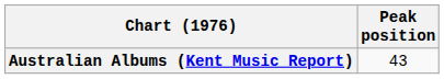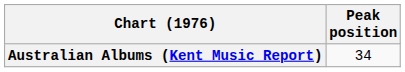 <table class="wikitable sortable plainrowheaders" style="text-align:center">
 <tr>
 <th scope="col">Chart (1976)</th>
 <th scope="col">Peak <br>position</th>
 </tr>
 <tr>
 <th scope="row">Australian Albums (<a href='#'>Kent Music Report</a>)</th>
-<td>43</td>
+<td>34</td>
 </tr>
 </table>
